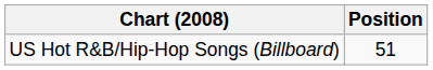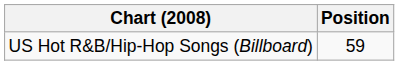 <table class="wikitable">
 <tr>
 <th>Chart (2008)</th>
 <th>Position</th>
 </tr>
 <tr>
 <td>US Hot R&B/Hip-Hop Songs (<em>Billboard</em>)</td>
-<td style="text-align:center;">51</td>
+<td style="text-align:center;">59</td>
 </tr>
 </table>
